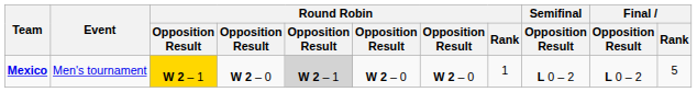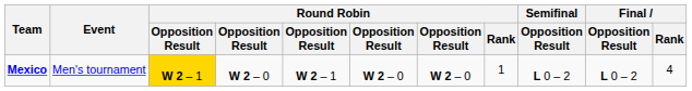 <table align=center class="wikitable">
 <tr>
 <th rowspan="2">Team</th>
 <th rowspan="2">Event</th>
 <th colspan="6">Round Robin</th>
 <th>Semifinal</th>
 <th colspan="2">Final / </th>
 </tr>
 <tr>
 <th>Opposition<br>Result</th>
 <th>Opposition<br>Result</th>
 <th>Opposition<br>Result</th>
 <th>Opposition<br>Result</th>
 <th>Opposition<br>Result</th>
 <th>Rank</th>
 <th>Opposition<br>Result</th>
 <th>Opposition<br>Result</th>
 <th>Rank</th>
 </tr>
 <tr>
 <td align="left"><a href='#'><strong>Mexico</strong></a></td>
 <td align="left"><a href='#'>Men's tournament</a></td>
 <td align=center style="background: gold;"><br><strong>W</strong> <strong>2</strong> – 1</td>
 <td align=center><br><strong>W</strong> <strong>2</strong> – 0</td>
-<td align=center style="background: lightgrey;"><br><strong>W</strong> <strong>2</strong> – 1</td>
+<td align=center><br><strong>W</strong> <strong>2</strong> – 1</td>
 <td align=center><br><strong>W</strong> <strong>2</strong> – 0</td>
 <td align=center><br><strong>W</strong> <strong>2</strong> – 0</td>
 <td align=center>1</td>
 <td align=center><br><strong>L</strong> 0 – 2</td>
 <td align=center><br><strong>L</strong> 0 – 2</td>
-<td align=center>5</td>
+<td align=center>4</td>
 </tr>
 </table>
